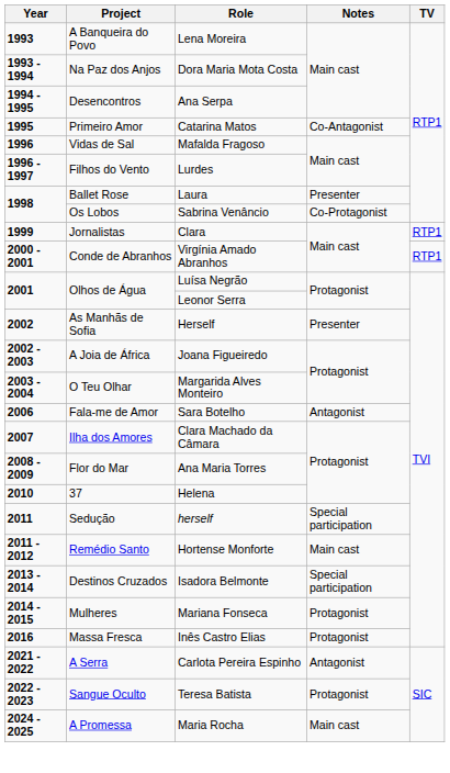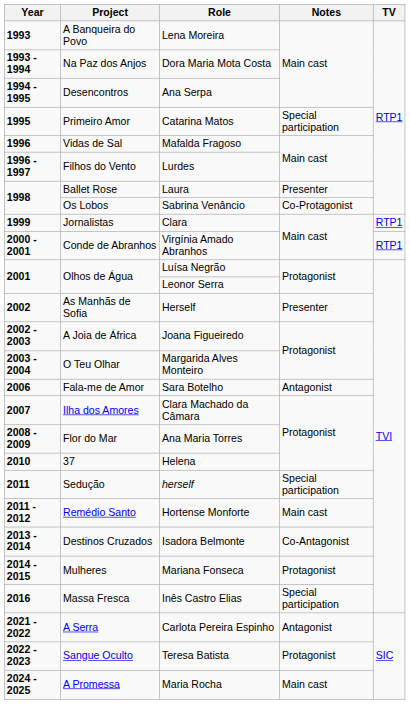 <table class="wikitable sortable">
 <tr>
 <th>Year</th>
 <th>Project</th>
 <th>Role</th>
 <th>Notes</th>
 <th>TV</th>
 </tr>
 <tr>
 <td><strong>1993</strong></td>
 <td>A Banqueira do Povo</td>
 <td>Lena Moreira</td>
 <td rowspan="3">Main cast</td>
 <td rowspan="8"><a href='#'>RTP1</a></td>
 </tr>
 <tr>
 <td><strong>1993 - 1994</strong></td>
 <td>Na Paz dos Anjos</td>
 <td>Dora Maria Mota Costa</td>
 </tr>
 <tr>
 <td><strong>1994 - 1995</strong></td>
 <td>Desencontros</td>
 <td>Ana Serpa</td>
 </tr>
 <tr>
 <td><strong>1995</strong></td>
 <td>Primeiro Amor</td>
 <td>Catarina Matos</td>
-<td>Co-Antagonist</td>
+<td>Special participation</td>
 </tr>
 <tr>
 <td><strong>1996</strong></td>
 <td>Vidas de Sal</td>
 <td>Mafalda Fragoso</td>
 <td rowspan="2">Main cast</td>
 </tr>
 <tr>
 <td><strong>1996 - 1997</strong></td>
 <td>Filhos do Vento</td>
 <td>Lurdes</td>
 </tr>
 <tr>
 <td rowspan="2"><strong>1998</strong></td>
 <td>Ballet Rose</td>
 <td>Laura</td>
 <td>Presenter</td>
 </tr>
 <tr>
 <td>Os Lobos</td>
 <td>Sabrina Venâncio</td>
 <td>Co-Protagonist</td>
 </tr>
 <tr>
 <td><strong>1999</strong></td>
 <td>Jornalistas</td>
 <td>Clara</td>
 <td rowspan="2">Main cast</td>
 <td><a href='#'>RTP1</a></td>
 </tr>
 <tr>
 <td><strong>2000 - 2001</strong></td>
 <td>Conde de Abranhos</td>
 <td>Virgínia Amado Abranhos</td>
 <td><a href='#'>RTP1</a></td>
 </tr>
 <tr>
 <td rowspan="2"><strong>2001</strong></td>
 <td rowspan="2">Olhos de Água</td>
 <td>Luísa Negrão</td>
 <td rowspan="2">Protagonist</td>
 <td rowspan="14"><a href='#'>TVI</a></td>
 </tr>
 <tr>
 <td>Leonor Serra</td>
 </tr>
 <tr>
 <td><strong>2002</strong></td>
 <td>As Manhãs de Sofia</td>
 <td>Herself</td>
 <td>Presenter</td>
 </tr>
 <tr>
 <td><strong>2002 - 2003</strong></td>
 <td>A Joia de África</td>
 <td>Joana Figueiredo</td>
 <td rowspan="2">Protagonist</td>
 </tr>
 <tr>
 <td><strong>2003 - 2004</strong></td>
 <td>O Teu Olhar</td>
 <td>Margarida Alves Monteiro</td>
 </tr>
 <tr>
 <td><strong>2006</strong></td>
 <td>Fala-me de Amor</td>
 <td>Sara Botelho</td>
 <td>Antagonist</td>
 </tr>
 <tr>
 <td><strong>2007</strong></td>
 <td><a href='#'>Ilha dos Amores</a></td>
 <td>Clara Machado da Câmara</td>
 <td rowspan="3">Protagonist</td>
 </tr>
 <tr>
 <td><strong>2008 - 2009</strong></td>
 <td>Flor do Mar</td>
 <td>Ana Maria Torres</td>
 </tr>
 <tr>
 <td><strong>2010</strong></td>
 <td>37</td>
 <td>Helena</td>
 </tr>
 <tr>
 <td><strong>2011</strong></td>
 <td>Sedução</td>
 <td><em>herself</em></td>
 <td>Special participation</td>
 </tr>
 <tr>
 <td><strong>2011 - 2012</strong></td>
 <td><a href='#'>Remédio Santo</a></td>
 <td>Hortense Monforte</td>
 <td>Main cast</td>
 </tr>
 <tr>
 <td><strong>2013 - 2014</strong></td>
 <td>Destinos Cruzados</td>
 <td>Isadora Belmonte</td>
-<td>Special participation</td>
+<td>Co-Antagonist</td>
 </tr>
 <tr>
 <td><strong>2014 - 2015</strong></td>
 <td>Mulheres</td>
 <td>Mariana Fonseca</td>
 <td>Protagonist</td>
 </tr>
 <tr>
 <td><strong>2016</strong></td>
 <td>Massa Fresca</td>
 <td>Inês Castro Elias</td>
-<td>Protagonist</td>
+<td>Special participation</td>
 </tr>
 <tr>
 <td><strong>2021 - 2022</strong></td>
 <td><a href='#'>A Serra</a></td>
 <td>Carlota Pereira Espinho</td>
 <td>Antagonist</td>
 <td rowspan="3"><a href='#'>SIC</a></td>
 </tr>
 <tr>
 <td><strong>2022 - 2023</strong></td>
 <td><a href='#'>Sangue Oculto</a></td>
 <td>Teresa Batista</td>
 <td>Protagonist</td>
 </tr>
 <tr>
 <td><strong>2024 - 2025</strong></td>
 <td><a href='#'>A Promessa</a></td>
 <td>Maria Rocha</td>
 <td>Main cast</td>
 </tr>
 </table>
